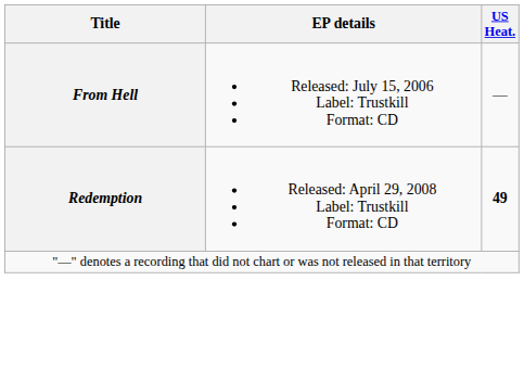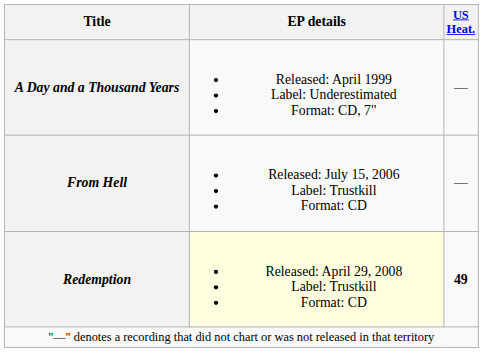 <table class="wikitable plainrowheaders" style="text-align:center;" border="1">
 <tr>
 <th scope="col" style="width:13em;">Title</th>
 <th scope="col" style="width:18em;">EP details</th>
 <th scope="col" style="width:2em;font-size:90%;"><a href='#'>US<br>Heat.</a><br></th>
+</tr>
+<tr>
+<th scope="row"><em>A Day and a Thousand Years</em></th>
+<td><br><ul><li>Released: April 1999</li><li>Label: Underestimated</li><li>Format: CD, 7"</li></ul></td>
+<td>—</td>
 </tr>
 <tr>
 <th scope="row"><em>From Hell</em></th>
 <td><br><ul><li>Released: July 15, 2006</li><li>Label: Trustkill</li><li>Format: CD</li></ul></td>
 <td>—</td>
 </tr>
 <tr>
 <th scope="row"><em>Redemption</em></th>
-<td><br><ul><li>Released: April 29, 2008</li><li>Label: Trustkill</li><li>Format: CD</li></ul></td>
+<td style="background: lightyellow;"><br><ul><li>Released: April 29, 2008</li><li>Label: Trustkill</li><li>Format: CD</li></ul></td>
 <td><strong>49</strong></td>
 </tr>
 <tr>
 <td colspan="3" style="font-size:90%">"—" denotes a recording that did not chart or was not released in that territory</td>
 </tr>
 </table>
